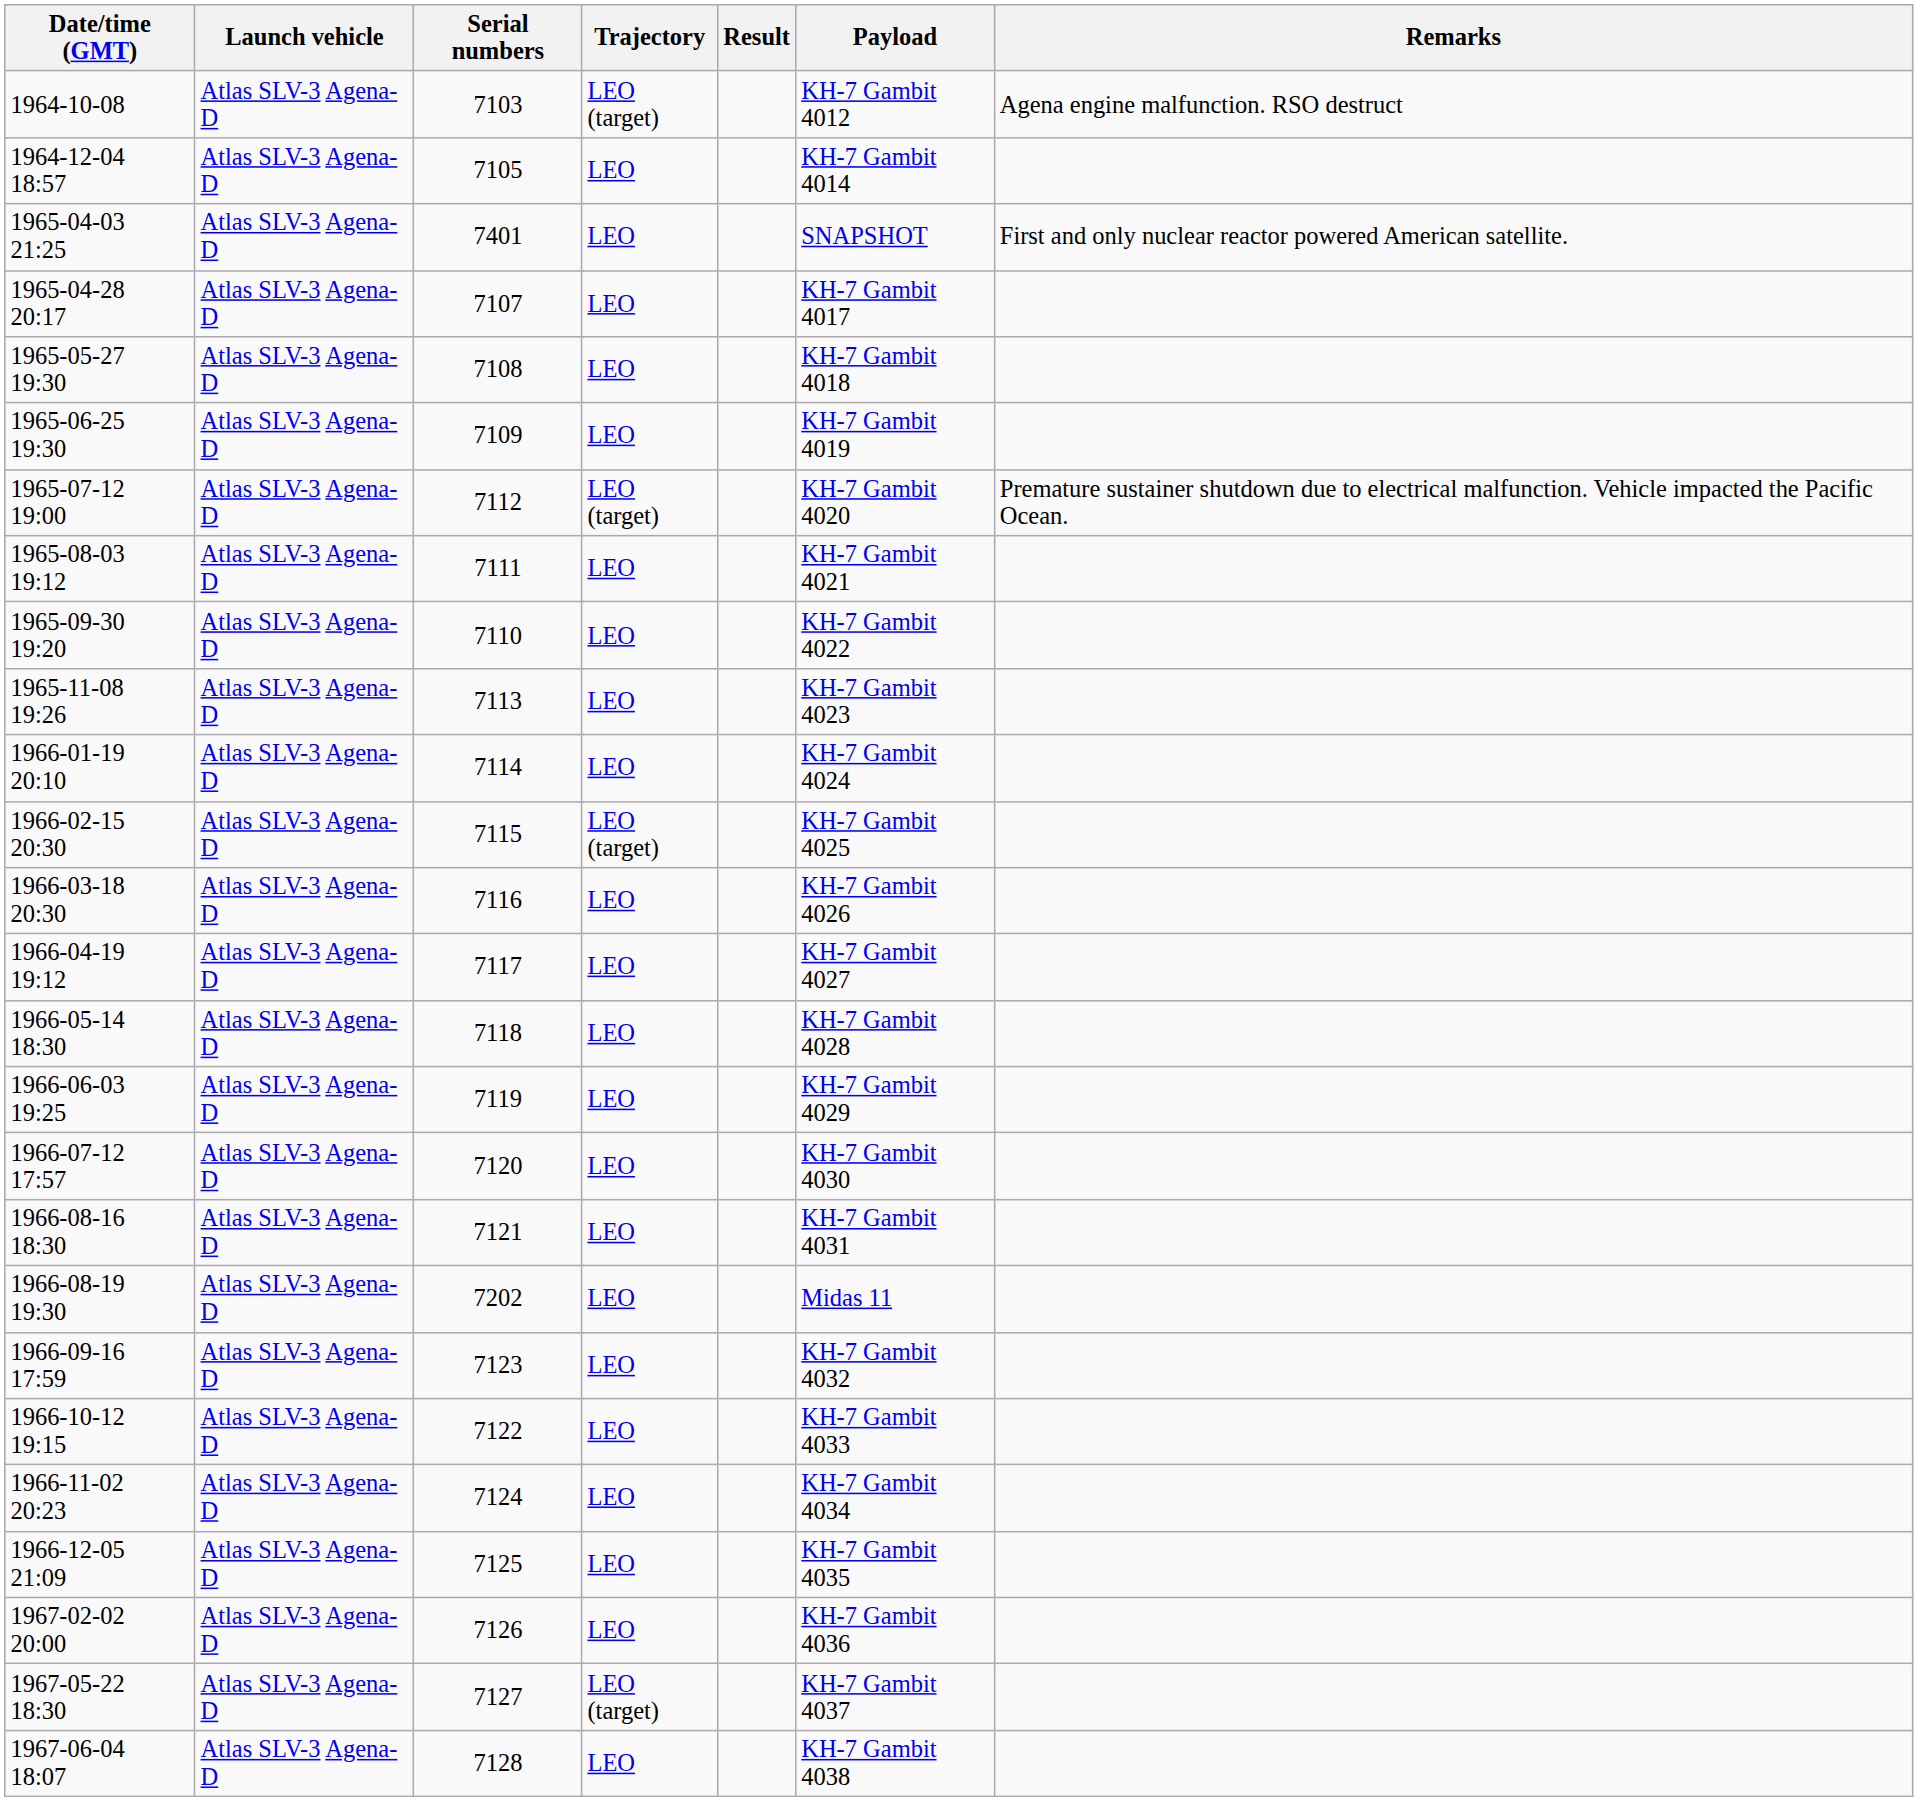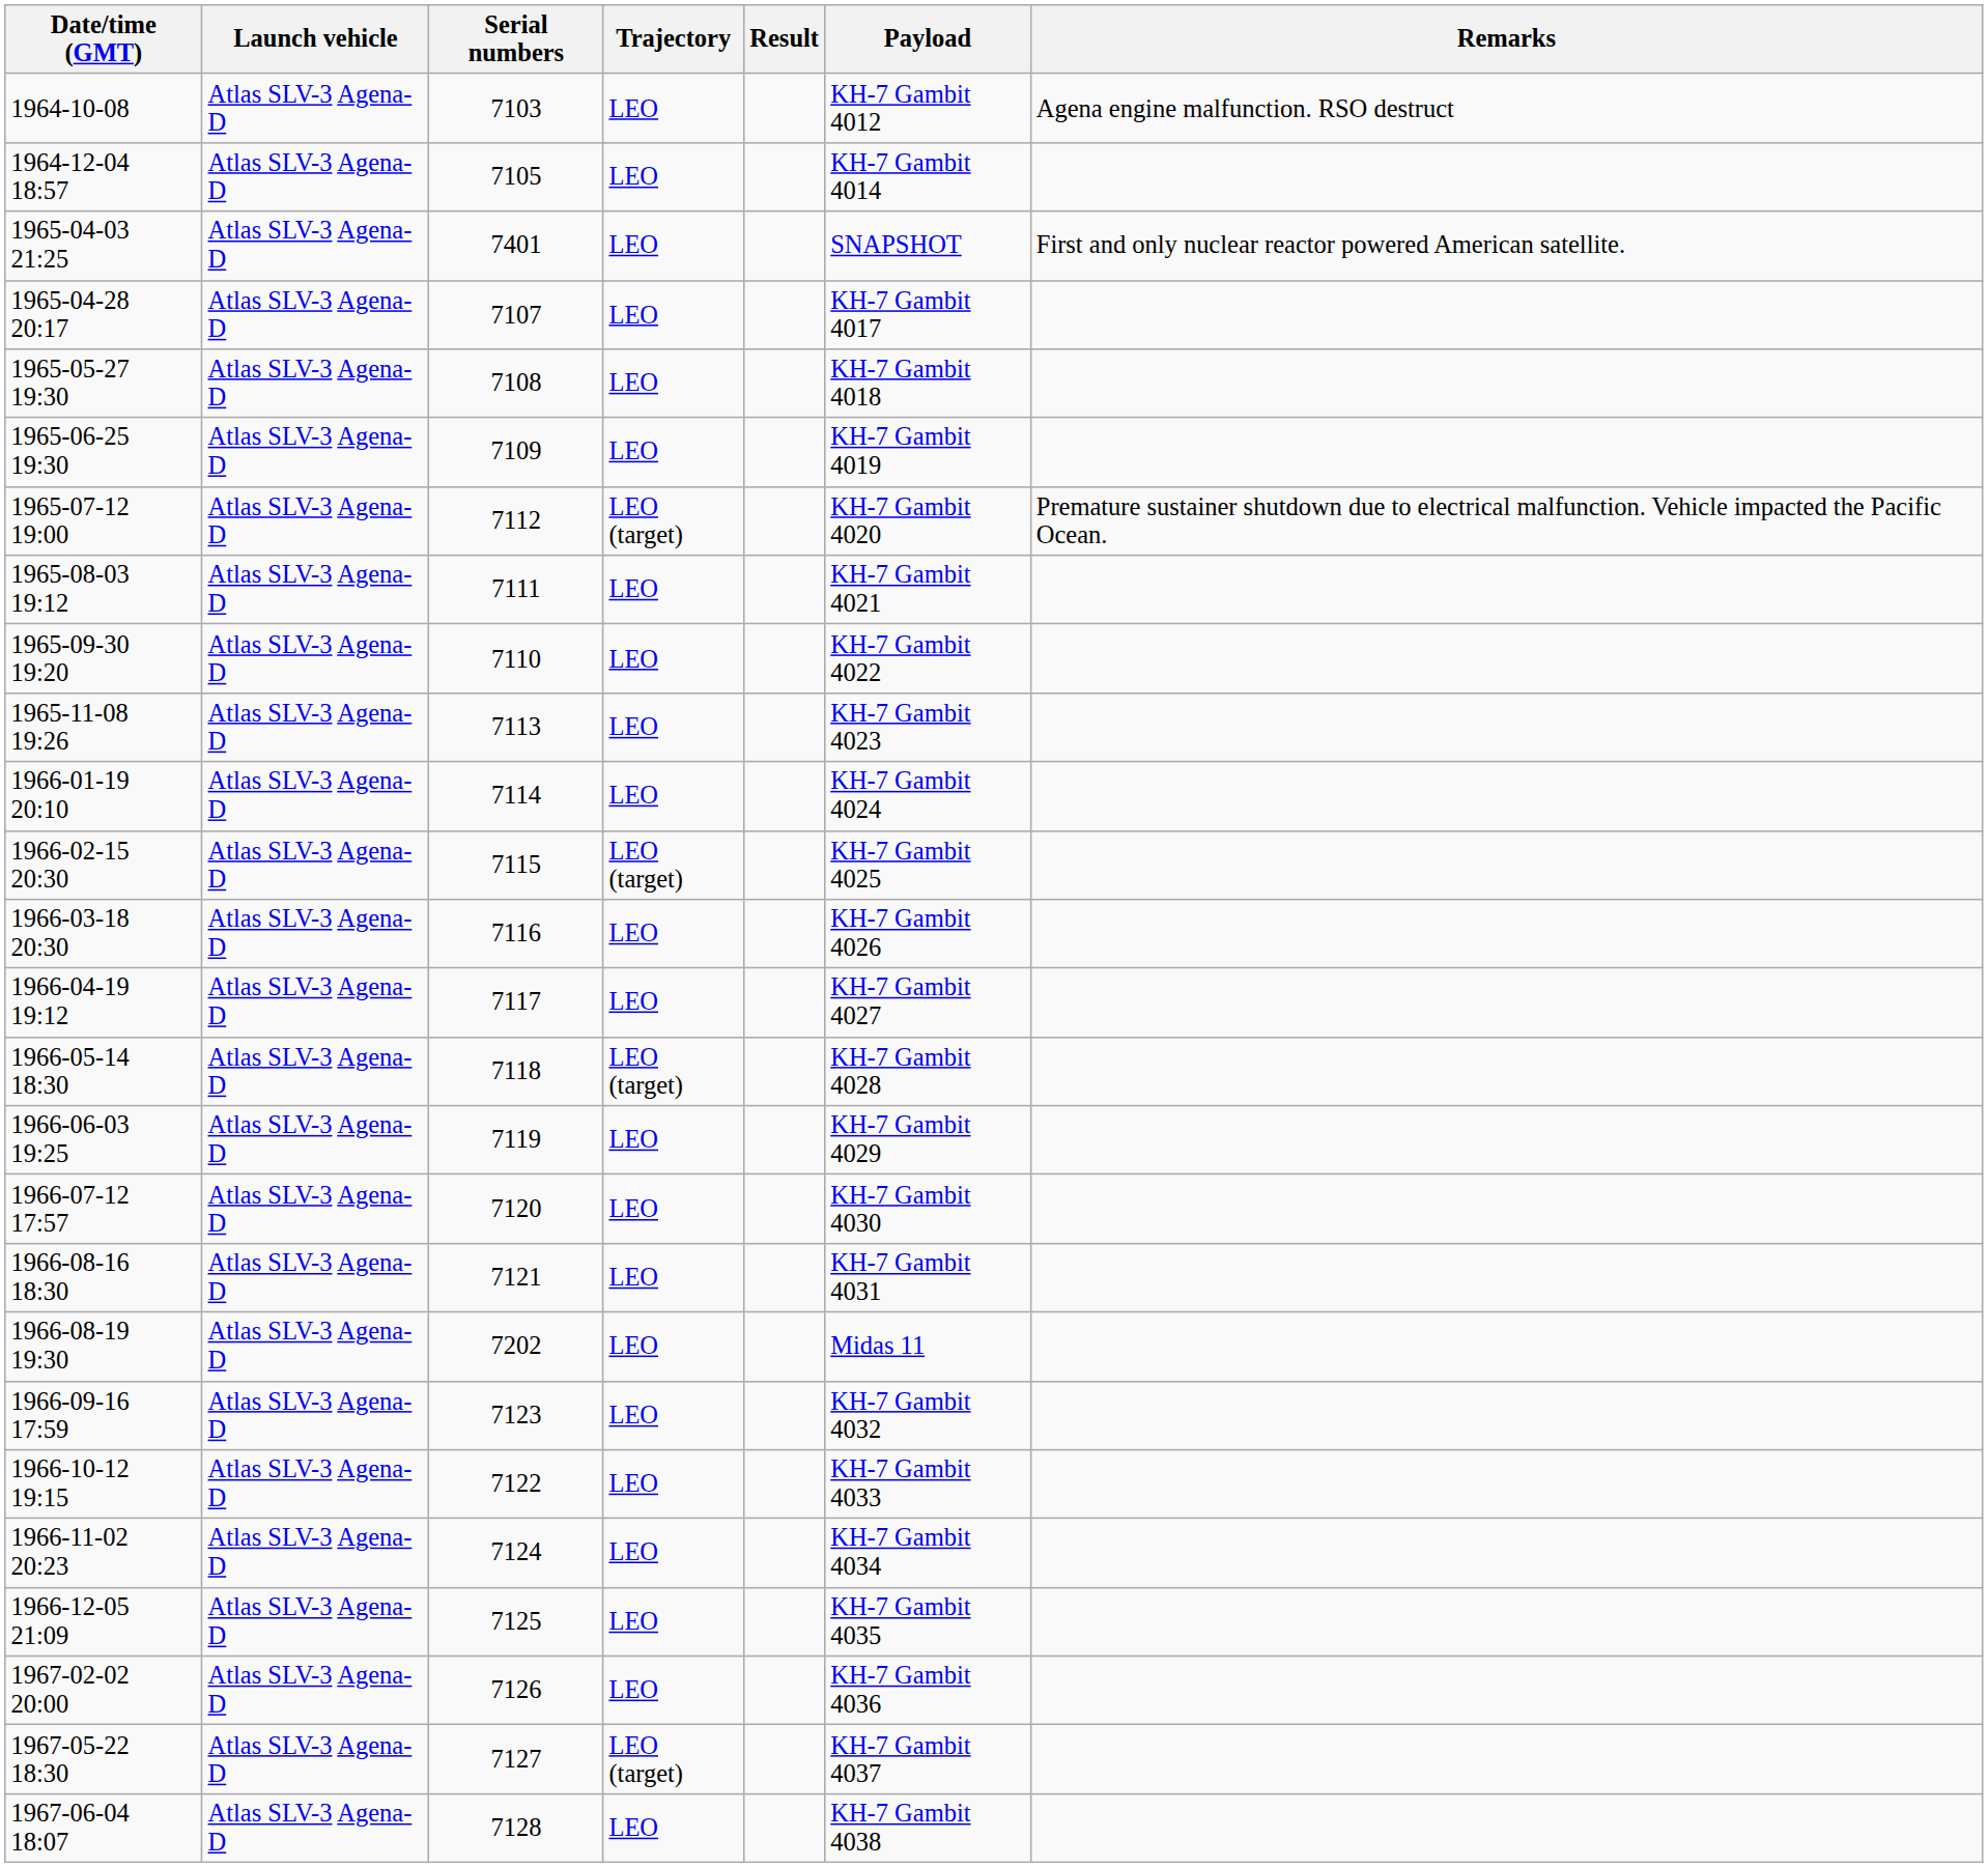 <table class="wikitable sortable mw-collapsible mw-collapsed sticky-header" border="1">
 <tr>
 <th>Date/time (<a href='#'>GMT</a>)</th>
 <th>Launch vehicle</th>
 <th colspan=3>Serial numbers</th>
 <th>Trajectory</th>
 <th>Result</th>
 <th>Payload</th>
 <th>Remarks</th>
 </tr>
 <tr>
 <td>1964-10-08<br></td>
 <td><a href='#'>Atlas SLV-3</a> <a href='#'>Agena-D</a></td>
 <td colspan=3 align=center>7103</td>
-<td><a href='#'>LEO</a> (target)</td>
+<td><a href='#'>LEO</a></td>
 <td></td>
 <td><a href='#'>KH-7 Gambit</a> 4012</td>
 <td>Agena engine malfunction. RSO destruct</td>
 </tr>
 <tr>
 <td>1964-12-04<br>18:57</td>
 <td><a href='#'>Atlas SLV-3</a> <a href='#'>Agena-D</a></td>
 <td colspan=3 align=center>7105</td>
 <td><a href='#'>LEO</a></td>
 <td></td>
 <td><a href='#'>KH-7 Gambit</a> 4014</td>
 <td></td>
 </tr>
 <tr>
 <td>1965-04-03<br>21:25</td>
 <td><a href='#'>Atlas SLV-3</a> <a href='#'>Agena-D</a></td>
 <td colspan=3 align=center>7401</td>
 <td><a href='#'>LEO</a></td>
 <td></td>
 <td><a href='#'>SNAPSHOT</a></td>
 <td>First and only nuclear reactor powered American satellite.</td>
 </tr>
 <tr>
 <td>1965-04-28<br>20:17</td>
 <td><a href='#'>Atlas SLV-3</a> <a href='#'>Agena-D</a></td>
 <td colspan=3 align=center>7107</td>
 <td><a href='#'>LEO</a></td>
 <td></td>
 <td><a href='#'>KH-7 Gambit</a> 4017</td>
 <td></td>
 </tr>
 <tr>
 <td>1965-05-27<br>19:30</td>
 <td><a href='#'>Atlas SLV-3</a> <a href='#'>Agena-D</a></td>
 <td colspan=3 align=center>7108</td>
 <td><a href='#'>LEO</a></td>
 <td></td>
 <td><a href='#'>KH-7 Gambit</a> 4018</td>
 <td></td>
 </tr>
 <tr>
 <td>1965-06-25<br>19:30</td>
 <td><a href='#'>Atlas SLV-3</a> <a href='#'>Agena-D</a></td>
 <td colspan=3 align=center>7109</td>
 <td><a href='#'>LEO</a></td>
 <td></td>
 <td><a href='#'>KH-7 Gambit</a> 4019</td>
 <td></td>
 </tr>
 <tr>
 <td>1965-07-12<br>19:00</td>
 <td><a href='#'>Atlas SLV-3</a> <a href='#'>Agena-D</a></td>
 <td colspan=3 align=center>7112</td>
 <td><a href='#'>LEO</a> (target)</td>
 <td></td>
 <td><a href='#'>KH-7 Gambit</a> 4020</td>
 <td>Premature sustainer shutdown due to electrical malfunction. Vehicle impacted the Pacific Ocean.</td>
 </tr>
 <tr>
 <td>1965-08-03<br>19:12</td>
 <td><a href='#'>Atlas SLV-3</a> <a href='#'>Agena-D</a></td>
 <td colspan=3 align=center>7111</td>
 <td><a href='#'>LEO</a></td>
 <td></td>
 <td><a href='#'>KH-7 Gambit</a> 4021</td>
 <td></td>
 </tr>
 <tr>
 <td>1965-09-30<br>19:20</td>
 <td><a href='#'>Atlas SLV-3</a> <a href='#'>Agena-D</a></td>
 <td colspan=3 align=center>7110</td>
 <td><a href='#'>LEO</a></td>
 <td></td>
 <td><a href='#'>KH-7 Gambit</a> 4022</td>
 <td></td>
 </tr>
 <tr>
 <td>1965-11-08<br>19:26</td>
 <td><a href='#'>Atlas SLV-3</a> <a href='#'>Agena-D</a></td>
 <td colspan=3 align=center>7113</td>
 <td><a href='#'>LEO</a></td>
 <td></td>
 <td><a href='#'>KH-7 Gambit</a> 4023</td>
 <td></td>
 </tr>
 <tr>
 <td>1966-01-19<br>20:10</td>
 <td><a href='#'>Atlas SLV-3</a> <a href='#'>Agena-D</a></td>
 <td colspan=3 align=center>7114</td>
 <td><a href='#'>LEO</a></td>
 <td></td>
 <td><a href='#'>KH-7 Gambit</a> 4024</td>
 <td></td>
 </tr>
 <tr>
 <td>1966-02-15<br>20:30</td>
 <td><a href='#'>Atlas SLV-3</a> <a href='#'>Agena-D</a></td>
 <td colspan=3 align=center>7115</td>
 <td><a href='#'>LEO</a> (target)</td>
 <td></td>
 <td><a href='#'>KH-7 Gambit</a> 4025</td>
 <td></td>
 </tr>
 <tr>
 <td>1966-03-18<br>20:30</td>
 <td><a href='#'>Atlas SLV-3</a> <a href='#'>Agena-D</a></td>
 <td colspan=3 align=center>7116</td>
 <td><a href='#'>LEO</a></td>
 <td></td>
 <td><a href='#'>KH-7 Gambit</a> 4026</td>
 <td></td>
 </tr>
 <tr>
 <td>1966-04-19<br>19:12</td>
 <td><a href='#'>Atlas SLV-3</a> <a href='#'>Agena-D</a></td>
 <td colspan=3 align=center>7117</td>
 <td><a href='#'>LEO</a></td>
 <td></td>
 <td><a href='#'>KH-7 Gambit</a> 4027</td>
 <td></td>
 </tr>
 <tr>
 <td>1966-05-14<br>18:30</td>
 <td><a href='#'>Atlas SLV-3</a> <a href='#'>Agena-D</a></td>
 <td colspan=3 align=center>7118</td>
-<td><a href='#'>LEO</a></td>
+<td><a href='#'>LEO</a> (target)</td>
 <td></td>
 <td><a href='#'>KH-7 Gambit</a> 4028</td>
 <td></td>
 </tr>
 <tr>
 <td>1966-06-03<br>19:25</td>
 <td><a href='#'>Atlas SLV-3</a> <a href='#'>Agena-D</a></td>
 <td colspan=3 align=center>7119</td>
 <td><a href='#'>LEO</a></td>
 <td></td>
 <td><a href='#'>KH-7 Gambit</a> 4029</td>
 <td></td>
 </tr>
 <tr>
 <td>1966-07-12<br>17:57</td>
 <td><a href='#'>Atlas SLV-3</a> <a href='#'>Agena-D</a></td>
 <td colspan=3 align=center>7120</td>
 <td><a href='#'>LEO</a></td>
 <td></td>
 <td><a href='#'>KH-7 Gambit</a> 4030</td>
 <td></td>
 </tr>
 <tr>
 <td>1966-08-16<br>18:30</td>
 <td><a href='#'>Atlas SLV-3</a> <a href='#'>Agena-D</a></td>
 <td colspan=3 align=center>7121</td>
 <td><a href='#'>LEO</a></td>
 <td></td>
 <td><a href='#'>KH-7 Gambit</a> 4031</td>
 <td></td>
 </tr>
 <tr>
 <td>1966-08-19<br>19:30</td>
 <td><a href='#'>Atlas SLV-3</a> <a href='#'>Agena-D</a></td>
 <td colspan=3 align=center>7202</td>
 <td><a href='#'>LEO</a></td>
 <td></td>
 <td><a href='#'>Midas 11</a></td>
 <td></td>
 </tr>
 <tr>
 <td>1966-09-16<br>17:59</td>
 <td><a href='#'>Atlas SLV-3</a> <a href='#'>Agena-D</a></td>
 <td colspan=3 align=center>7123</td>
 <td><a href='#'>LEO</a></td>
 <td></td>
 <td><a href='#'>KH-7 Gambit</a> 4032</td>
 <td></td>
 </tr>
 <tr>
 <td>1966-10-12<br>19:15</td>
 <td><a href='#'>Atlas SLV-3</a> <a href='#'>Agena-D</a></td>
 <td colspan=3 align=center>7122</td>
 <td><a href='#'>LEO</a></td>
 <td></td>
 <td><a href='#'>KH-7 Gambit</a> 4033</td>
 <td></td>
 </tr>
 <tr>
 <td>1966-11-02<br>20:23</td>
 <td><a href='#'>Atlas SLV-3</a> <a href='#'>Agena-D</a></td>
 <td colspan=3 align=center>7124</td>
 <td><a href='#'>LEO</a></td>
 <td></td>
 <td><a href='#'>KH-7 Gambit</a> 4034</td>
 <td></td>
 </tr>
 <tr>
 <td>1966-12-05<br>21:09</td>
 <td><a href='#'>Atlas SLV-3</a> <a href='#'>Agena-D</a></td>
 <td colspan=3 align=center>7125</td>
 <td><a href='#'>LEO</a></td>
 <td></td>
 <td><a href='#'>KH-7 Gambit</a> 4035</td>
 <td></td>
 </tr>
 <tr>
 <td>1967-02-02<br>20:00</td>
 <td><a href='#'>Atlas SLV-3</a> <a href='#'>Agena-D</a></td>
 <td colspan=3 align=center>7126</td>
 <td><a href='#'>LEO</a></td>
 <td></td>
 <td><a href='#'>KH-7 Gambit</a> 4036</td>
 <td></td>
 </tr>
 <tr>
 <td>1967-05-22<br>18:30</td>
 <td><a href='#'>Atlas SLV-3</a> <a href='#'>Agena-D</a></td>
 <td colspan=3 align=center>7127</td>
 <td><a href='#'>LEO</a> (target)</td>
 <td></td>
 <td><a href='#'>KH-7 Gambit</a> 4037</td>
 <td></td>
 </tr>
 <tr>
 <td>1967-06-04<br>18:07</td>
 <td><a href='#'>Atlas SLV-3</a> <a href='#'>Agena-D</a></td>
 <td colspan=3 align=center>7128</td>
 <td><a href='#'>LEO</a></td>
 <td></td>
 <td><a href='#'>KH-7 Gambit</a> 4038</td>
 <td></td>
 </tr>
 </table>
